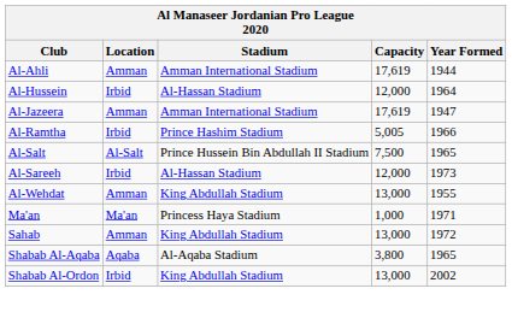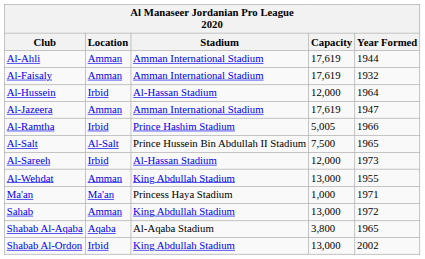 <table class="wikitable">
 <tr>
 <th colspan="5">Al Manaseer Jordanian Pro League <br>2020</th>
 </tr>
 <tr>
 <th>Club</th>
 <th>Location</th>
 <th>Stadium</th>
 <th>Capacity</th>
 <th>Year Formed</th>
 </tr>
 <tr style="vertical-align:top;">
 <td><a href='#'>Al-Ahli</a></td>
 <td><a href='#'>Amman</a></td>
 <td><a href='#'>Amman International Stadium</a></td>
 <td>17,619</td>
 <td>1944</td>
+</tr>
+<tr style="vertical-align:top;">
+<td><a href='#'>Al-Faisaly</a></td>
+<td><a href='#'>Amman</a></td>
+<td><a href='#'>Amman International Stadium</a></td>
+<td>17,619</td>
+<td>1932</td>
 </tr>
 <tr style="vertical-align:top;">
 <td><a href='#'>Al-Hussein</a></td>
 <td><a href='#'>Irbid</a></td>
 <td><a href='#'>Al-Hassan Stadium</a></td>
 <td>12,000</td>
 <td>1964</td>
 </tr>
 <tr style="vertical-align:top;">
 <td><a href='#'>Al-Jazeera</a></td>
 <td><a href='#'>Amman</a></td>
 <td><a href='#'>Amman International Stadium</a></td>
 <td>17,619</td>
 <td>1947</td>
 </tr>
 <tr style="vertical-align:top;">
 <td><a href='#'>Al-Ramtha</a></td>
 <td><a href='#'>Irbid</a></td>
 <td><a href='#'>Prince Hashim Stadium</a></td>
 <td>5,005</td>
 <td>1966</td>
 </tr>
 <tr style="vertical-align:top;">
 <td><a href='#'>Al-Salt</a></td>
 <td><a href='#'>Al-Salt</a></td>
 <td>Prince Hussein Bin Abdullah II Stadium</td>
 <td>7,500</td>
 <td>1965</td>
 </tr>
 <tr style="vertical-align:top;">
 <td><a href='#'>Al-Sareeh</a></td>
 <td><a href='#'>Irbid</a></td>
 <td><a href='#'>Al-Hassan Stadium</a></td>
 <td>12,000</td>
 <td>1973</td>
 </tr>
 <tr style="vertical-align:top;">
 <td><a href='#'>Al-Wehdat</a></td>
 <td><a href='#'>Amman</a></td>
 <td><a href='#'>King Abdullah Stadium</a></td>
 <td>13,000</td>
 <td>1955</td>
 </tr>
 <tr style="vertical-align:top;">
 <td><a href='#'>Ma'an</a></td>
 <td><a href='#'>Ma'an</a></td>
 <td>Princess Haya Stadium</td>
 <td>1,000</td>
 <td>1971</td>
 </tr>
 <tr style="vertical-align:top;">
 <td><a href='#'>Sahab</a></td>
 <td><a href='#'>Amman</a></td>
 <td><a href='#'>King Abdullah Stadium</a></td>
 <td>13,000</td>
 <td>1972</td>
 </tr>
 <tr style="vertical-align:top;">
 <td><a href='#'>Shabab Al-Aqaba</a></td>
 <td><a href='#'>Aqaba</a></td>
 <td>Al-Aqaba Stadium</td>
 <td>3,800</td>
 <td>1965</td>
 </tr>
 <tr style="vertical-align:top;">
 <td><a href='#'>Shabab Al-Ordon</a></td>
 <td><a href='#'>Irbid</a></td>
 <td><a href='#'>King Abdullah Stadium</a></td>
 <td>13,000</td>
 <td>2002</td>
 </tr>
 </table>
